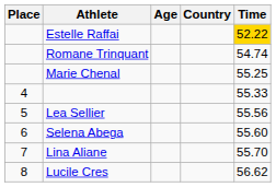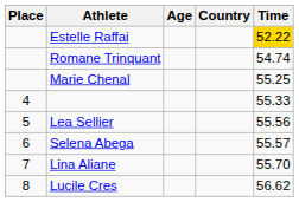 <table class="wikitable mw-datatable sortable">
 <tr>
 <th>Place</th>
 <th>Athlete</th>
 <th>Age</th>
 <th>Country</th>
 <th>Time</th>
 </tr>
 <tr>
 <td align=center></td>
 <td><a href='#'>Estelle Raffai</a></td>
 <td></td>
 <td></td>
 <td style="background: gold;">52.22</td>
 </tr>
 <tr>
 <td align=center></td>
 <td><a href='#'>Romane Trinquant</a></td>
 <td></td>
 <td></td>
 <td>54.74</td>
 </tr>
 <tr>
 <td align=center></td>
 <td><a href='#'>Marie Chenal</a></td>
 <td></td>
 <td></td>
 <td>55.25</td>
 </tr>
 <tr>
 <td align=center>4</td>
 <td></td>
 <td></td>
 <td></td>
 <td>55.33</td>
 </tr>
 <tr>
 <td align=center>5</td>
 <td><a href='#'>Lea Sellier</a></td>
 <td></td>
 <td></td>
 <td>55.56</td>
 </tr>
 <tr>
 <td align=center>6</td>
 <td><a href='#'>Selena Abega</a></td>
 <td></td>
 <td></td>
-<td>55.60</td>
+<td>55.57</td>
 </tr>
 <tr>
 <td align=center>7</td>
 <td><a href='#'>Lina Aliane</a></td>
 <td></td>
 <td></td>
 <td>55.70</td>
 </tr>
 <tr>
 <td align=center>8</td>
 <td><a href='#'>Lucile Cres</a></td>
 <td></td>
 <td></td>
 <td>56.62</td>
 </tr>
 </table>
